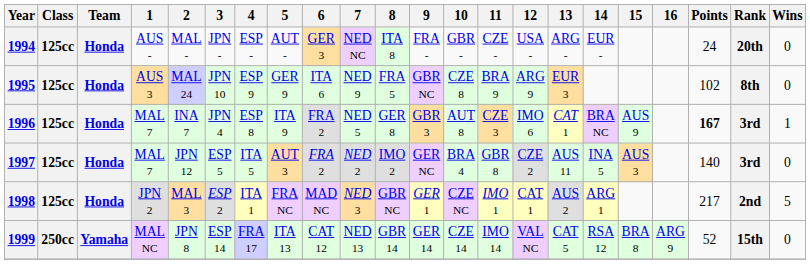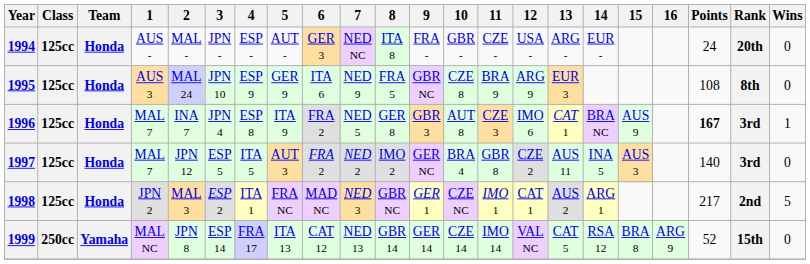 <table class="wikitable" style="text-align:center; font-size:95%">
 <tr>
 <th>Year</th>
 <th>Class</th>
 <th>Team</th>
 <th>1</th>
 <th>2</th>
 <th>3</th>
 <th>4</th>
 <th>5</th>
 <th>6</th>
 <th>7</th>
 <th>8</th>
 <th>9</th>
 <th>10</th>
 <th>11</th>
 <th>12</th>
 <th>13</th>
 <th>14</th>
 <th>15</th>
 <th>16</th>
 <th>Points</th>
 <th>Rank</th>
 <th>Wins</th>
 </tr>
 <tr>
 <th><a href='#'>1994</a></th>
 <th>125cc</th>
 <th><a href='#'>Honda</a></th>
 <td><a href='#'>AUS</a><br><small>-</small></td>
 <td><a href='#'>MAL</a><br><small>-</small></td>
 <td><a href='#'>JPN</a><br><small>-</small></td>
 <td><a href='#'>ESP</a><br><small>-</small></td>
 <td><a href='#'>AUT</a><br><small>-</small></td>
 <td style="background:#FFDF9F;"><a href='#'>GER</a><br><small>3</small></td>
 <td style="background:#EFCFFF;"><a href='#'>NED</a><br><small>NC</small></td>
 <td style="background:#DFFFDF;"><a href='#'>ITA</a><br><small>8</small></td>
 <td><a href='#'>FRA</a><br><small>-</small></td>
 <td><a href='#'>GBR</a><br><small>-</small></td>
 <td><a href='#'>CZE</a><br><small>-</small></td>
 <td><a href='#'>USA</a><br><small>-</small></td>
 <td><a href='#'>ARG</a><br><small>-</small></td>
 <td><a href='#'>EUR</a><br><small>-</small></td>
 <td></td>
 <td></td>
 <td>24</td>
 <th>20th</th>
 <td>0</td>
 </tr>
 <tr>
 <th><a href='#'>1995</a></th>
 <th>125cc</th>
 <th><a href='#'>Honda</a></th>
 <td style="background:#FFDF9F;"><a href='#'>AUS</a><br><small>3</small></td>
 <td style="background:#CFCFFF;"><a href='#'>MAL</a><br><small>24</small></td>
 <td style="background:#DFFFDF;"><a href='#'>JPN</a><br><small>10</small></td>
 <td style="background:#DFFFDF;"><a href='#'>ESP</a><br><small>9</small></td>
 <td style="background:#DFFFDF;"><a href='#'>GER</a><br><small>9</small></td>
 <td style="background:#DFFFDF;"><a href='#'>ITA</a><br><small>6</small></td>
 <td style="background:#DFFFDF;"><a href='#'>NED</a><br><small>9</small></td>
 <td style="background:#DFFFDF;"><a href='#'>FRA</a><br><small>5</small></td>
 <td style="background:#EFCFFF;"><a href='#'>GBR</a><br><small>NC</small></td>
 <td style="background:#DFFFDF;"><a href='#'>CZE</a><br><small>8</small></td>
 <td style="background:#DFFFDF;"><a href='#'>BRA</a><br><small>9</small></td>
 <td style="background:#DFFFDF;"><a href='#'>ARG</a><br><small>9</small></td>
 <td style="background:#FFDF9F;"><a href='#'>EUR</a><br><small>3</small></td>
 <td></td>
 <td></td>
 <td></td>
-<td>102</td>
+<td>108</td>
 <th>8th</th>
 <td>0</td>
 </tr>
 <tr>
 <th><a href='#'>1996</a></th>
 <th>125cc</th>
 <th><a href='#'>Honda</a></th>
 <td style="background:#DFFFDF;"><a href='#'>MAL</a><br><small>7</small></td>
 <td style="background:#DFFFDF;"><a href='#'>INA</a><br><small>7</small></td>
 <td style="background:#DFFFDF;"><a href='#'>JPN</a><br><small>4</small></td>
 <td style="background:#DFFFDF;"><a href='#'>ESP</a><br><small>8</small></td>
 <td style="background:#DFFFDF;"><a href='#'>ITA</a><br><small>9</small></td>
 <td style="background:#DFDFDF;"><a href='#'>FRA</a><br><small>2</small></td>
 <td style="background:#DFFFDF;"><a href='#'>NED</a><br><small>5</small></td>
 <td style="background:#DFFFDF;"><a href='#'>GER</a><br><small>8</small></td>
 <td style="background:#FFDF9F;"><a href='#'>GBR</a><br><small>3</small></td>
 <td style="background:#DFFFDF;"><a href='#'>AUT</a><br><small>8</small></td>
 <td style="background:#FFDF9F;"><a href='#'>CZE</a><br><small>3</small></td>
 <td style="background:#DFFFDF;"><a href='#'>IMO</a><br><small>6</small></td>
 <td style="background:#FFFFBF;"><em><a href='#'>CAT</a></em><br><small>1</small></td>
 <td style="background:#EFCFFF;"><a href='#'>BRA</a><br><small>NC</small></td>
 <td style="background:#DFFFDF;"><a href='#'>AUS</a><br><small>9</small></td>
 <td></td>
 <td><strong>167</strong></td>
 <th>3rd</th>
 <td>1</td>
 </tr>
 <tr>
 <th><a href='#'>1997</a></th>
 <th>125cc</th>
 <th><a href='#'>Honda</a></th>
 <td style="background:#DFFFDF;"><a href='#'>MAL</a><br><small>7</small></td>
 <td style="background:#DFFFDF;"><a href='#'>JPN</a><br><small>12</small></td>
 <td style="background:#DFFFDF;"><a href='#'>ESP</a><br><small>5</small></td>
 <td style="background:#DFFFDF;"><a href='#'>ITA</a><br><small>5</small></td>
 <td style="background:#FFDF9F;"><a href='#'>AUT</a><br><small>3</small></td>
 <td style="background:#DFDFDF;"><em><a href='#'>FRA</a></em><br><small>2</small></td>
 <td style="background:#DFDFDF;"><em><a href='#'>NED</a></em><br><small>2</small></td>
 <td style="background:#DFDFDF;"><a href='#'>IMO</a><br><small>2</small></td>
 <td style="background:#EFCFFF;"><a href='#'>GER</a><br><small>NC</small></td>
 <td style="background:#DFFFDF;"><a href='#'>BRA</a><br><small>4</small></td>
 <td style="background:#DFFFDF;"><a href='#'>GBR</a><br><small>8</small></td>
 <td style="background:#DFDFDF;"><a href='#'>CZE</a><br><small>2</small></td>
 <td style="background:#DFFFDF;"><a href='#'>AUS</a><br><small>11</small></td>
 <td style="background:#DFFFDF;"><a href='#'>INA</a><br><small>5</small></td>
 <td style="background:#FFDF9F;"><a href='#'>AUS</a><br><small>3</small></td>
 <td></td>
 <td>140</td>
 <th>3rd</th>
 <td>0</td>
 </tr>
 <tr>
 <th><a href='#'>1998</a></th>
 <th>125cc</th>
 <th><a href='#'>Honda</a></th>
 <td style="background:#DFDFDF;"><a href='#'>JPN</a><br><small>2</small></td>
 <td style="background:#FFDF9F;"><a href='#'>MAL</a><br><small>3</small></td>
 <td style="background:#DFDFDF;"><em><a href='#'>ESP</a></em><br><small>2</small></td>
 <td style="background:#FFFFBF;"><a href='#'>ITA</a><br><small>1</small></td>
 <td style="background:#EFCFFF;"><a href='#'>FRA</a><br><small>NC</small></td>
 <td style="background:#EFCFFF;"><a href='#'>MAD</a><br><small>NC</small></td>
 <td style="background:#FFDF9F;"><em><a href='#'>NED</a></em><br><small>3</small></td>
 <td style="background:#EFCFFF;"><a href='#'>GBR</a><br><small>NC</small></td>
 <td style="background:#FFFFBF;"><em><a href='#'>GER</a></em><br><small>1</small></td>
 <td style="background:#EFCFFF;"><a href='#'>CZE</a><br><small>NC</small></td>
 <td style="background:#FFFFBF;"><em><a href='#'>IMO</a></em><br><small>1</small></td>
 <td style="background:#FFFFBF;"><a href='#'>CAT</a><br><small>1</small></td>
 <td style="background:#DFDFDF;"><a href='#'>AUS</a><br><small>2</small></td>
 <td style="background:#FFFFBF;"><a href='#'>ARG</a><br><small>1</small></td>
 <td></td>
 <td></td>
 <td>217</td>
 <th>2nd</th>
 <td>5</td>
 </tr>
 <tr>
 <th><a href='#'>1999</a></th>
 <th>250cc</th>
 <th><a href='#'>Yamaha</a></th>
 <td style="background:#EFCFFF;"><a href='#'>MAL</a><br><small>NC</small></td>
 <td style="background:#DFFFDF;"><a href='#'>JPN</a><br><small>8</small></td>
 <td style="background:#DFFFDF;"><a href='#'>ESP</a><br><small>14</small></td>
 <td style="background:#CFCFFF;"><a href='#'>FRA</a><br><small>17</small></td>
 <td style="background:#DFFFDF;"><a href='#'>ITA</a><br><small>13</small></td>
 <td style="background:#DFFFDF;"><a href='#'>CAT</a><br><small>12</small></td>
 <td style="background:#DFFFDF;"><a href='#'>NED</a><br><small>13</small></td>
 <td style="background:#DFFFDF;"><a href='#'>GBR</a><br><small>14</small></td>
 <td style="background:#DFFFDF;"><a href='#'>GER</a><br><small>14</small></td>
 <td style="background:#DFFFDF;"><a href='#'>CZE</a><br><small>14</small></td>
 <td style="background:#DFFFDF;"><a href='#'>IMO</a><br><small>14</small></td>
 <td style="background:#EFCFFF;"><a href='#'>VAL</a><br><small>NC</small></td>
 <td style="background:#DFFFDF;"><a href='#'>CAT</a><br><small>5</small></td>
 <td style="background:#DFFFDF;"><a href='#'>RSA</a><br><small>12</small></td>
 <td style="background:#DFFFDF;"><a href='#'>BRA</a><br><small>8</small></td>
 <td style="background:#DFFFDF;"><a href='#'>ARG</a><br><small>9</small></td>
 <td>52</td>
 <th>15th</th>
 <td>0</td>
 </tr>
 <tr>
 </tr>
 </table>
